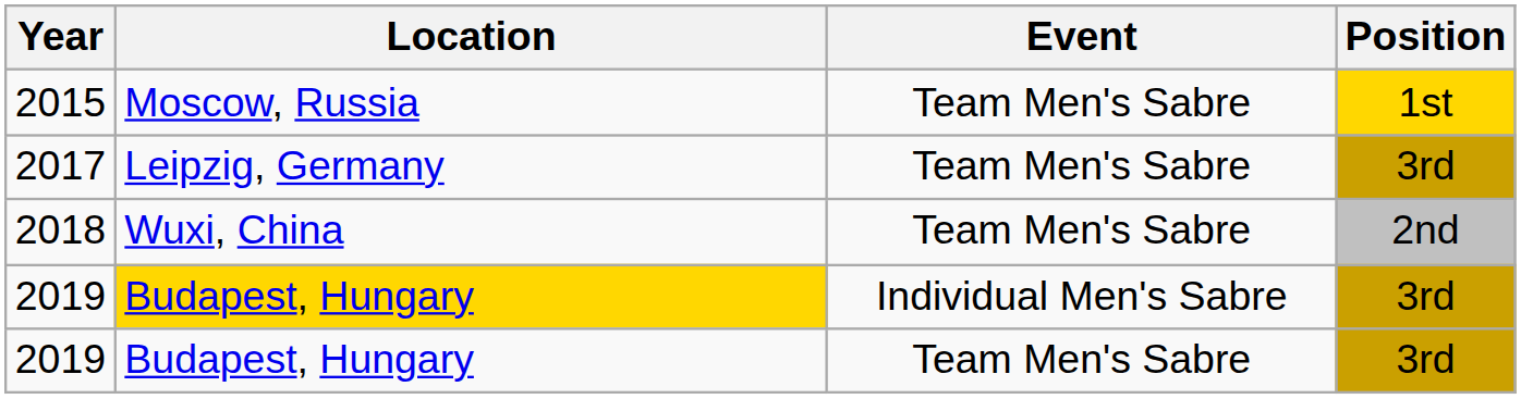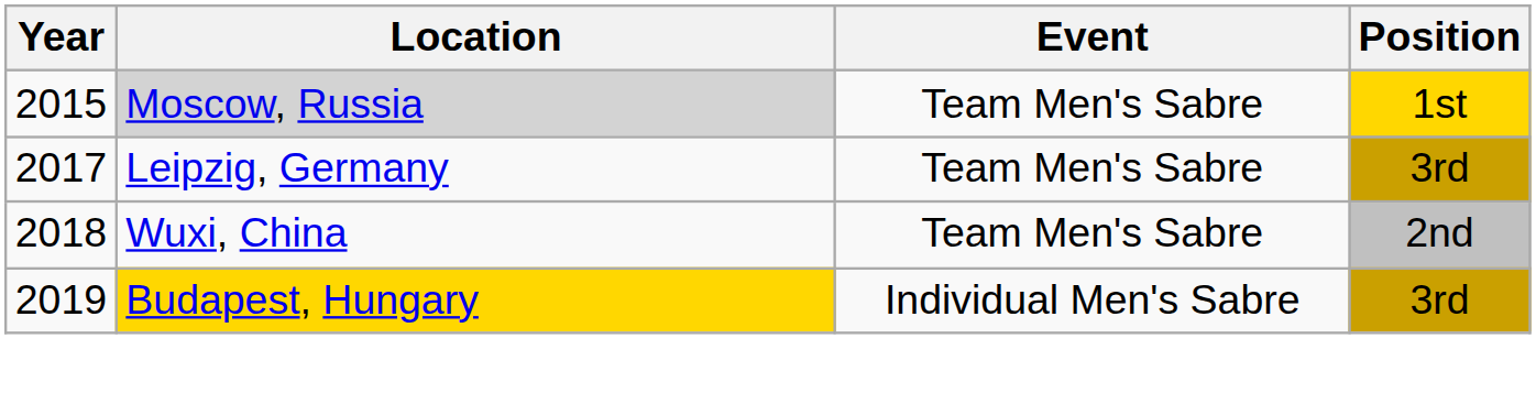 <table class="wikitable" style="text-align:center;">
 <tr>
 <th>Year</th>
 <th style="width:17em">Location</th>
 <th style="width:12em">Event</th>
 <th>Position</th>
 </tr>
 <tr>
 <td>2015</td>
-<td rowspan="1" align="left"> <a href='#'>Moscow</a>, <a href='#'>Russia</a></td>
+<td rowspan="1" align="left" style="background: lightgrey;"> <a href='#'>Moscow</a>, <a href='#'>Russia</a></td>
 <td>Team Men's Sabre</td>
 <td bgcolor="gold">1st</td>
 </tr>
 <tr>
 <td rowspan="1">2017</td>
 <td rowspan="1" align="left"> <a href='#'>Leipzig</a>, <a href='#'>Germany</a></td>
 <td>Team Men's Sabre</td>
 <td bgcolor="caramel">3rd</td>
 </tr>
 <tr>
 <td>2018</td>
 <td rowspan="1" align="left"> <a href='#'>Wuxi</a>, <a href='#'>China</a></td>
 <td>Team Men's Sabre</td>
 <td bgcolor="silver">2nd</td>
 </tr>
 <tr>
 <td>2019</td>
 <td rowspan="1" align="left" style="background: gold;"> <a href='#'>Budapest</a>, <a href='#'>Hungary</a></td>
 <td>Individual Men's Sabre</td>
 <td bgcolor="caramel">3rd</td>
 </tr>
-<tr>
-<td>2019</td>
-<td rowspan="1" align="left"> <a href='#'>Budapest</a>, <a href='#'>Hungary</a></td>
-<td>Team Men's Sabre</td>
-<td bgcolor="caramel">3rd</td>
-</tr>
 </table>
